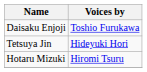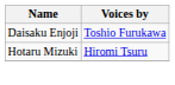 <table class="wikitable">
 <tr>
 <th>Name</th>
 <th>Voices by</th>
 </tr>
 <tr>
 <td>Daisaku Enjoji</td>
 <td><a href='#'>Toshio Furukawa</a></td>
 </tr>
 <tr>
-<td>Tetsuya Jin</td>
-<td><a href='#'>Hideyuki Hori</a></td>
-</tr>
-<tr>
 <td>Hotaru Mizuki</td>
 <td><a href='#'>Hiromi Tsuru</a></td>
 </tr>
 <tr>
 </tr>
 </table>
